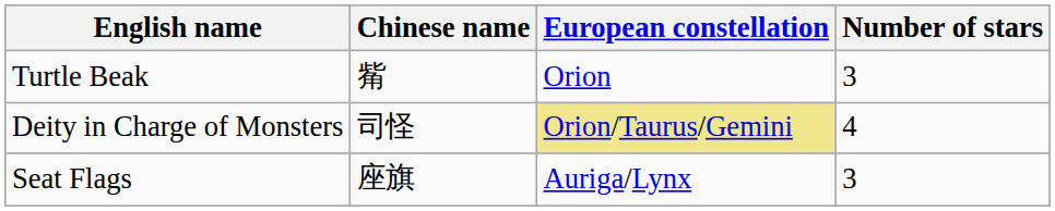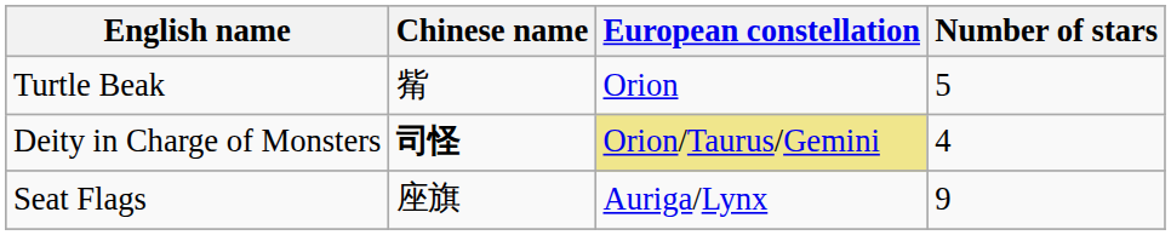 <table class="wikitable">
 <tr>
 <th>English name</th>
 <th>Chinese name</th>
 <th><a href='#'>European constellation</a></th>
 <th>Number of stars</th>
 </tr>
 <tr>
 <td>Turtle Beak</td>
 <td>觜</td>
 <td><a href='#'>Orion</a></td>
-<td>3</td>
+<td>5</td>
 </tr>
 <tr>
 <td>Deity in Charge of Monsters</td>
-<td>司怪</td>
+<td><strong>司怪</strong></td>
 <td style="background: khaki;"><a href='#'>Orion</a>/<a href='#'>Taurus</a>/<a href='#'>Gemini</a></td>
 <td>4</td>
 </tr>
 <tr>
 <td>Seat Flags</td>
 <td>座旗</td>
 <td><a href='#'>Auriga</a>/<a href='#'>Lynx</a></td>
-<td>3</td>
+<td>9</td>
 </tr>
 </table>
